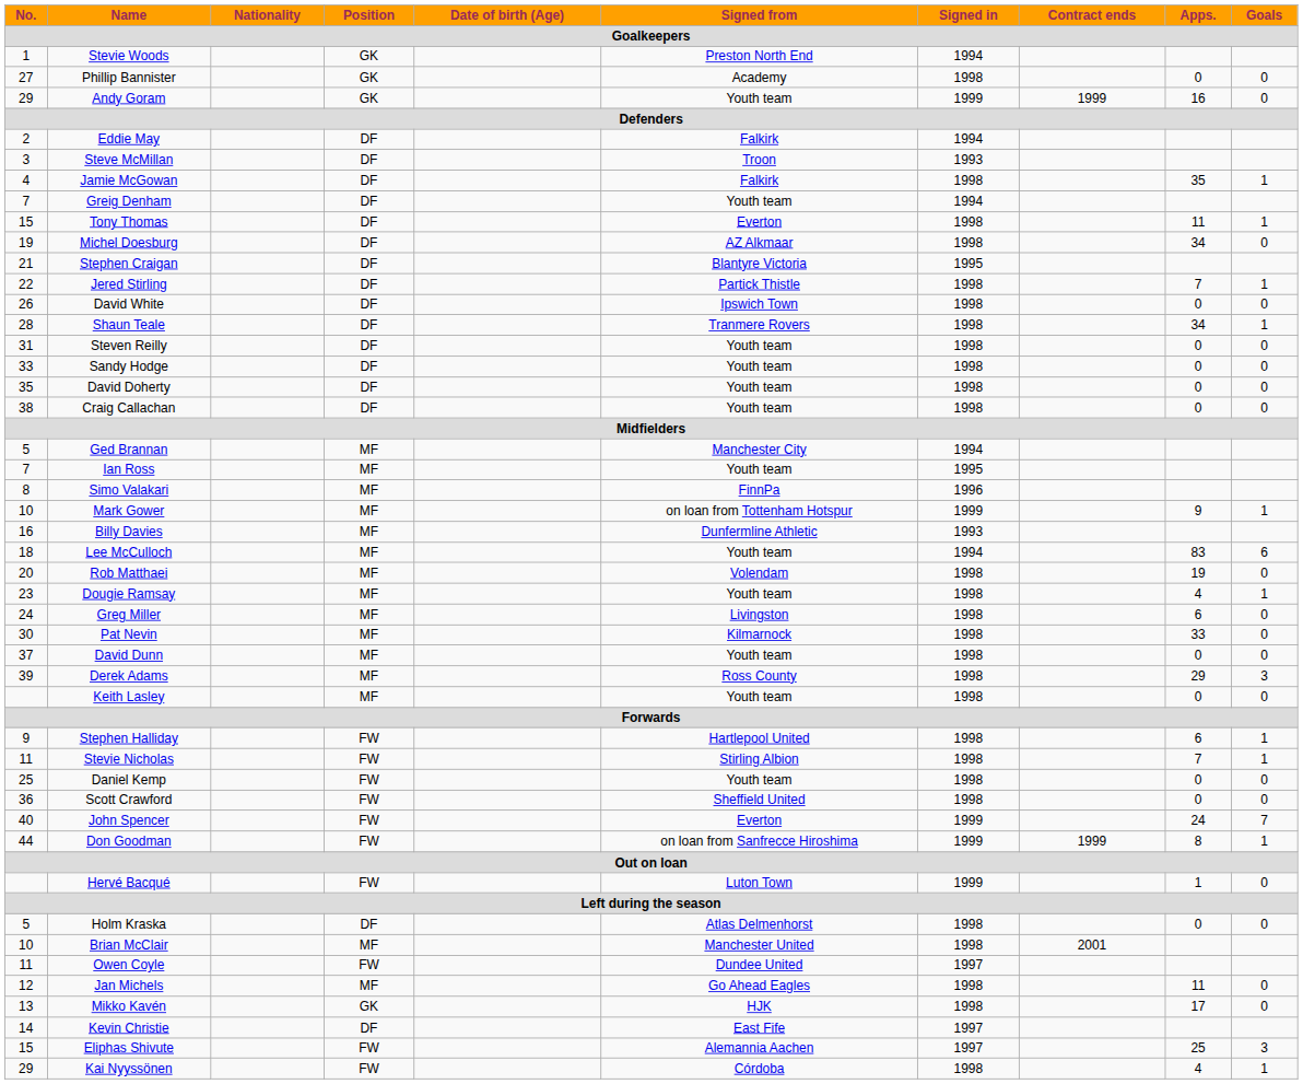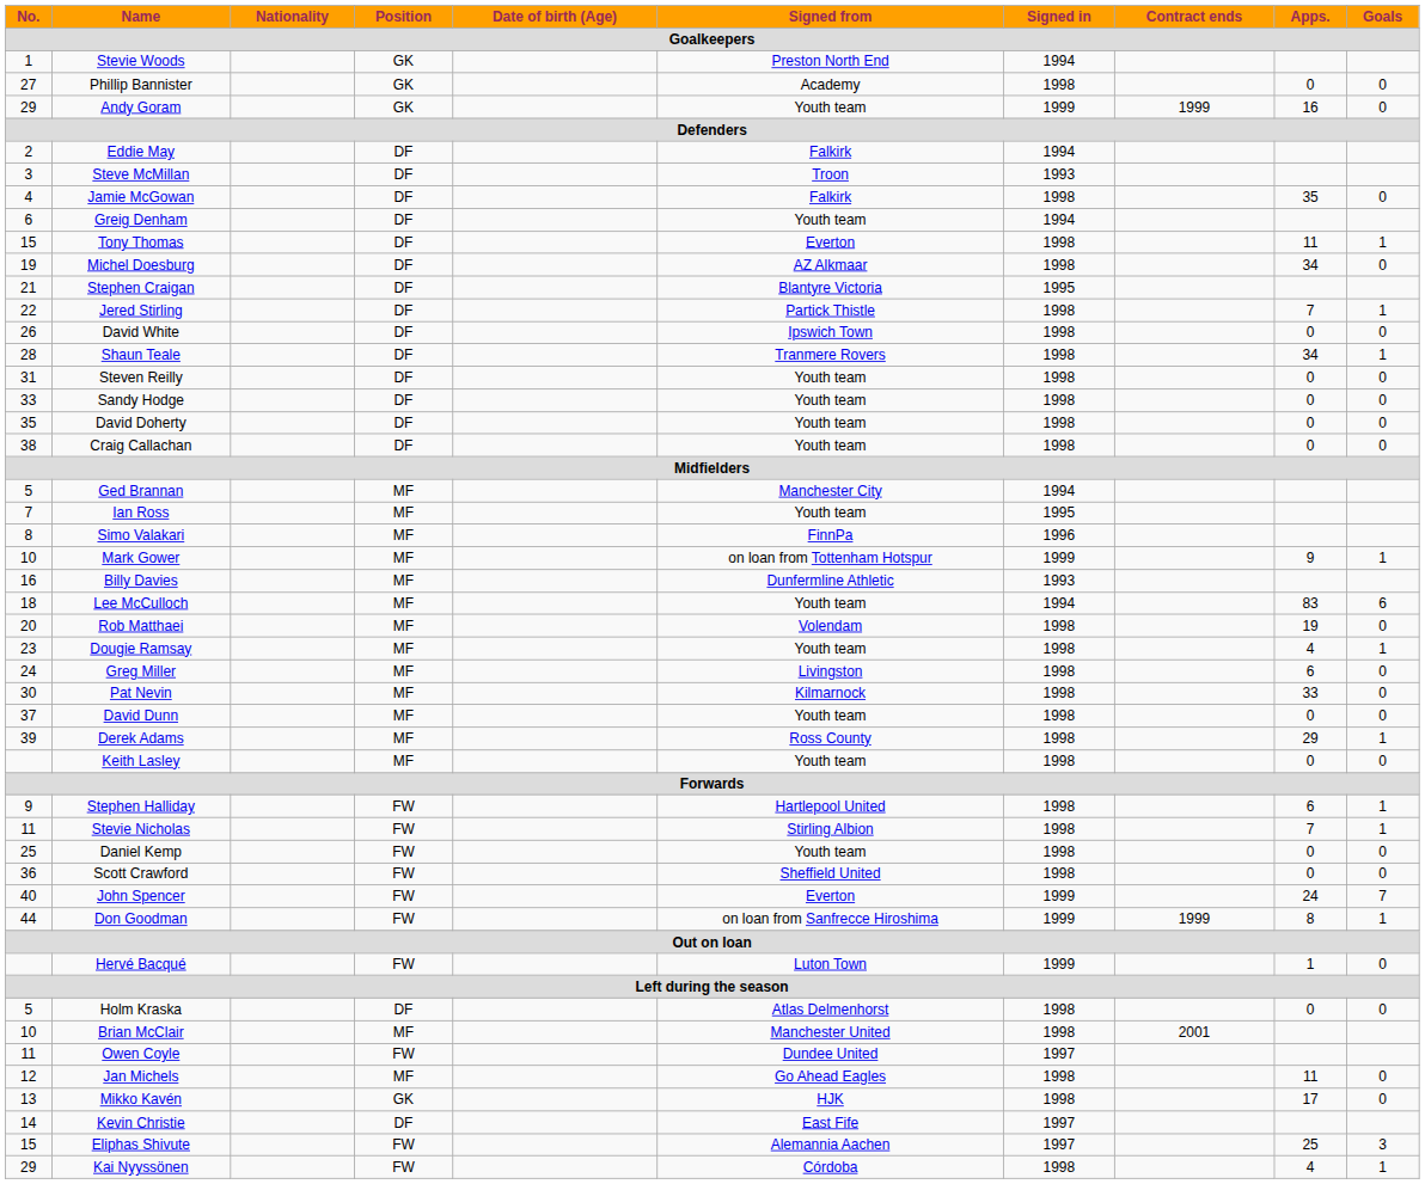 <table class="wikitable"  style="text-align:center; font-size:90%; width:90%;">
 <tr>
 <th style="background:#ffa000; color:#98285c; text-align:center;">No.</th>
 <th style="background:#ffa000; color:#98285c; text-align:center;">Name</th>
 <th style="background:#ffa000; color:#98285c; text-align:center;">Nationality</th>
 <th style="background:#ffa000; color:#98285c; text-align:center;">Position</th>
 <th style="background:#ffa000; color:#98285c; text-align:center;">Date of birth (Age)</th>
 <th style="background:#ffa000; color:#98285c; text-align:center;">Signed from</th>
 <th style="background:#ffa000; color:#98285c; text-align:center;">Signed in</th>
 <th style="background:#ffa000; color:#98285c; text-align:center;">Contract ends</th>
 <th style="background:#ffa000; color:#98285c; text-align:center;">Apps.</th>
 <th style="background:#ffa000; color:#98285c; text-align:center;">Goals</th>
 </tr>
 <tr>
 <th colspan="11"  style="background:#dcdcdc; text-align:center;">Goalkeepers</th>
 </tr>
 <tr>
 <td>1</td>
 <td><a href='#'>Stevie Woods</a></td>
 <td></td>
 <td>GK</td>
 <td></td>
 <td><a href='#'>Preston North End</a></td>
 <td>1994</td>
 <td></td>
 <td></td>
 <td></td>
 </tr>
 <tr>
 <td>27</td>
 <td>Phillip Bannister</td>
 <td></td>
 <td>GK</td>
 <td></td>
 <td>Academy</td>
 <td>1998</td>
 <td></td>
 <td>0</td>
 <td>0</td>
 </tr>
 <tr>
 <td>29</td>
 <td><a href='#'>Andy Goram</a></td>
 <td></td>
 <td>GK</td>
 <td></td>
 <td>Youth team</td>
 <td>1999</td>
 <td>1999</td>
 <td>16</td>
 <td>0</td>
 </tr>
 <tr>
 <th colspan="11"  style="background:#dcdcdc; text-align:center;">Defenders</th>
 </tr>
 <tr>
 <td>2</td>
 <td><a href='#'>Eddie May</a></td>
 <td></td>
 <td>DF</td>
 <td></td>
 <td><a href='#'>Falkirk</a></td>
 <td>1994</td>
 <td></td>
 <td></td>
 <td></td>
 </tr>
 <tr>
 <td>3</td>
 <td><a href='#'>Steve McMillan</a></td>
 <td></td>
 <td>DF</td>
 <td></td>
 <td><a href='#'>Troon</a></td>
 <td>1993</td>
 <td></td>
 <td></td>
 <td></td>
 </tr>
 <tr>
 <td>4</td>
 <td><a href='#'>Jamie McGowan</a></td>
 <td></td>
 <td>DF</td>
 <td></td>
 <td><a href='#'>Falkirk</a></td>
 <td>1998</td>
 <td></td>
 <td>35</td>
-<td>1</td>
+<td>0</td>
 </tr>
 <tr>
-<td>7</td>
+<td>6</td>
 <td><a href='#'>Greig Denham</a></td>
 <td></td>
 <td>DF</td>
 <td></td>
 <td>Youth team</td>
 <td>1994</td>
 <td></td>
 <td></td>
 <td></td>
 </tr>
 <tr>
 <td>15</td>
 <td><a href='#'>Tony Thomas</a></td>
 <td></td>
 <td>DF</td>
 <td></td>
 <td><a href='#'>Everton</a></td>
 <td>1998</td>
 <td></td>
 <td>11</td>
 <td>1</td>
 </tr>
 <tr>
 <td>19</td>
 <td><a href='#'>Michel Doesburg</a></td>
 <td></td>
 <td>DF</td>
 <td></td>
 <td><a href='#'>AZ Alkmaar</a></td>
 <td>1998</td>
 <td></td>
 <td>34</td>
 <td>0</td>
 </tr>
 <tr>
 <td>21</td>
 <td><a href='#'>Stephen Craigan</a></td>
 <td></td>
 <td>DF</td>
 <td></td>
 <td><a href='#'>Blantyre Victoria</a></td>
 <td>1995</td>
 <td></td>
 <td></td>
 <td></td>
 </tr>
 <tr>
 <td>22</td>
 <td><a href='#'>Jered Stirling</a></td>
 <td></td>
 <td>DF</td>
 <td></td>
 <td><a href='#'>Partick Thistle</a></td>
 <td>1998</td>
 <td></td>
 <td>7</td>
 <td>1</td>
 </tr>
 <tr>
 <td>26</td>
 <td>David White</td>
 <td></td>
 <td>DF</td>
 <td></td>
 <td><a href='#'>Ipswich Town</a></td>
 <td>1998</td>
 <td></td>
 <td>0</td>
 <td>0</td>
 </tr>
 <tr>
 <td>28</td>
 <td><a href='#'>Shaun Teale</a></td>
 <td></td>
 <td>DF</td>
 <td></td>
 <td><a href='#'>Tranmere Rovers</a></td>
 <td>1998</td>
 <td></td>
 <td>34</td>
 <td>1</td>
 </tr>
 <tr>
 <td>31</td>
 <td>Steven Reilly</td>
 <td></td>
 <td>DF</td>
 <td></td>
 <td>Youth team</td>
 <td>1998</td>
 <td></td>
 <td>0</td>
 <td>0</td>
 </tr>
 <tr>
 <td>33</td>
 <td>Sandy Hodge</td>
 <td></td>
 <td>DF</td>
 <td></td>
 <td>Youth team</td>
 <td>1998</td>
 <td></td>
 <td>0</td>
 <td>0</td>
 </tr>
 <tr>
 <td>35</td>
 <td>David Doherty</td>
 <td></td>
 <td>DF</td>
 <td></td>
 <td>Youth team</td>
 <td>1998</td>
 <td></td>
 <td>0</td>
 <td>0</td>
 </tr>
 <tr>
 <td>38</td>
 <td>Craig Callachan</td>
 <td></td>
 <td>DF</td>
 <td></td>
 <td>Youth team</td>
 <td>1998</td>
 <td></td>
 <td>0</td>
 <td>0</td>
 </tr>
 <tr>
 <th colspan="11"  style="background:#dcdcdc; text-align:center;">Midfielders</th>
 </tr>
 <tr>
 <td>5</td>
 <td><a href='#'>Ged Brannan</a></td>
 <td></td>
 <td>MF</td>
 <td></td>
 <td><a href='#'>Manchester City</a></td>
 <td>1994</td>
 <td></td>
 <td></td>
 <td></td>
 </tr>
 <tr>
 <td>7</td>
 <td><a href='#'>Ian Ross</a></td>
 <td></td>
 <td>MF</td>
 <td></td>
 <td>Youth team</td>
 <td>1995</td>
 <td></td>
 <td></td>
 <td></td>
 </tr>
 <tr>
 <td>8</td>
 <td><a href='#'>Simo Valakari</a></td>
 <td></td>
 <td>MF</td>
 <td></td>
 <td><a href='#'>FinnPa</a></td>
 <td>1996</td>
 <td></td>
 <td></td>
 <td></td>
 </tr>
 <tr>
 <td>10</td>
 <td><a href='#'>Mark Gower</a></td>
 <td></td>
 <td>MF</td>
 <td></td>
 <td>on loan from <a href='#'>Tottenham Hotspur</a></td>
 <td>1999</td>
 <td></td>
 <td>9</td>
 <td>1</td>
 </tr>
 <tr>
 <td>16</td>
 <td><a href='#'>Billy Davies</a></td>
 <td></td>
 <td>MF</td>
 <td></td>
 <td><a href='#'>Dunfermline Athletic</a></td>
 <td>1993</td>
 <td></td>
 <td></td>
 <td></td>
 </tr>
 <tr>
 <td>18</td>
 <td><a href='#'>Lee McCulloch</a></td>
 <td></td>
 <td>MF</td>
 <td></td>
 <td>Youth team</td>
 <td>1994</td>
 <td></td>
 <td>83</td>
 <td>6</td>
 </tr>
 <tr>
 <td>20</td>
 <td><a href='#'>Rob Matthaei</a></td>
 <td></td>
 <td>MF</td>
 <td></td>
 <td><a href='#'>Volendam</a></td>
 <td>1998</td>
 <td></td>
 <td>19</td>
 <td>0</td>
 </tr>
 <tr>
 <td>23</td>
 <td><a href='#'>Dougie Ramsay</a></td>
 <td></td>
 <td>MF</td>
 <td></td>
 <td>Youth team</td>
 <td>1998</td>
 <td></td>
 <td>4</td>
 <td>1</td>
 </tr>
 <tr>
 <td>24</td>
 <td><a href='#'>Greg Miller</a></td>
 <td></td>
 <td>MF</td>
 <td></td>
 <td><a href='#'>Livingston</a></td>
 <td>1998</td>
 <td></td>
 <td>6</td>
 <td>0</td>
 </tr>
 <tr>
 <td>30</td>
 <td><a href='#'>Pat Nevin</a></td>
 <td></td>
 <td>MF</td>
 <td></td>
 <td><a href='#'>Kilmarnock</a></td>
 <td>1998</td>
 <td></td>
 <td>33</td>
 <td>0</td>
 </tr>
 <tr>
 <td>37</td>
 <td><a href='#'>David Dunn</a></td>
 <td></td>
 <td>MF</td>
 <td></td>
 <td>Youth team</td>
 <td>1998</td>
 <td></td>
 <td>0</td>
 <td>0</td>
 </tr>
 <tr>
 <td>39</td>
 <td><a href='#'>Derek Adams</a></td>
 <td></td>
 <td>MF</td>
 <td></td>
 <td><a href='#'>Ross County</a></td>
 <td>1998</td>
 <td></td>
 <td>29</td>
-<td>3</td>
+<td>1</td>
 </tr>
 <tr>
 <td></td>
 <td><a href='#'>Keith Lasley</a></td>
 <td></td>
 <td>MF</td>
 <td></td>
 <td>Youth team</td>
 <td>1998</td>
 <td></td>
 <td>0</td>
 <td>0</td>
 </tr>
 <tr>
 <th colspan="11"  style="background:#dcdcdc; text-align:center;">Forwards</th>
 </tr>
 <tr>
 <td>9</td>
 <td><a href='#'>Stephen Halliday</a></td>
 <td></td>
 <td>FW</td>
 <td></td>
 <td><a href='#'>Hartlepool United</a></td>
 <td>1998</td>
 <td></td>
 <td>6</td>
 <td>1</td>
 </tr>
 <tr>
 <td>11</td>
 <td><a href='#'>Stevie Nicholas</a></td>
 <td></td>
 <td>FW</td>
 <td></td>
 <td><a href='#'>Stirling Albion</a></td>
 <td>1998</td>
 <td></td>
 <td>7</td>
 <td>1</td>
 </tr>
 <tr>
 <td>25</td>
 <td>Daniel Kemp</td>
 <td></td>
 <td>FW</td>
 <td></td>
 <td>Youth team</td>
 <td>1998</td>
 <td></td>
 <td>0</td>
 <td>0</td>
 </tr>
 <tr>
 <td>36</td>
 <td>Scott Crawford</td>
 <td></td>
 <td>FW</td>
 <td></td>
 <td><a href='#'>Sheffield United</a></td>
 <td>1998</td>
 <td></td>
 <td>0</td>
 <td>0</td>
 </tr>
 <tr>
 <td>40</td>
 <td><a href='#'>John Spencer</a></td>
 <td></td>
 <td>FW</td>
 <td></td>
 <td><a href='#'>Everton</a></td>
 <td>1999</td>
 <td></td>
 <td>24</td>
 <td>7</td>
 </tr>
 <tr>
 <td>44</td>
 <td><a href='#'>Don Goodman</a></td>
 <td></td>
 <td>FW</td>
 <td></td>
 <td>on loan from <a href='#'>Sanfrecce Hiroshima</a></td>
 <td>1999</td>
 <td>1999</td>
 <td>8</td>
 <td>1</td>
 </tr>
 <tr>
 <th colspan="11"  style="background:#dcdcdc; text-align:center;">Out on loan</th>
 </tr>
 <tr>
 <td></td>
 <td><a href='#'>Hervé Bacqué</a></td>
 <td></td>
 <td>FW</td>
 <td></td>
 <td><a href='#'>Luton Town</a></td>
 <td>1999</td>
 <td></td>
 <td>1</td>
 <td>0</td>
 </tr>
 <tr>
 <th colspan="11"  style="background:#dcdcdc; text-align:center;">Left during the season</th>
 </tr>
 <tr>
 <td>5</td>
 <td>Holm Kraska</td>
 <td></td>
 <td>DF</td>
 <td></td>
 <td><a href='#'>Atlas Delmenhorst</a></td>
 <td>1998</td>
 <td></td>
 <td>0</td>
 <td>0</td>
 </tr>
 <tr>
 <td>10</td>
 <td><a href='#'>Brian McClair</a></td>
 <td></td>
 <td>MF</td>
 <td></td>
 <td><a href='#'>Manchester United</a></td>
 <td>1998</td>
 <td>2001</td>
 <td></td>
 <td></td>
 </tr>
 <tr>
 <td>11</td>
 <td><a href='#'>Owen Coyle</a></td>
 <td></td>
 <td>FW</td>
 <td></td>
 <td><a href='#'>Dundee United</a></td>
 <td>1997</td>
 <td></td>
 <td></td>
 <td></td>
 </tr>
 <tr>
 <td>12</td>
 <td><a href='#'>Jan Michels</a></td>
 <td></td>
 <td>MF</td>
 <td></td>
 <td><a href='#'>Go Ahead Eagles</a></td>
 <td>1998</td>
 <td></td>
 <td>11</td>
 <td>0</td>
 </tr>
 <tr>
 <td>13</td>
 <td><a href='#'>Mikko Kavén</a></td>
 <td></td>
 <td>GK</td>
 <td></td>
 <td><a href='#'>HJK</a></td>
 <td>1998</td>
 <td></td>
 <td>17</td>
 <td>0</td>
 </tr>
 <tr>
 <td>14</td>
 <td><a href='#'>Kevin Christie</a></td>
 <td></td>
 <td>DF</td>
 <td></td>
 <td><a href='#'>East Fife</a></td>
 <td>1997</td>
 <td></td>
 <td></td>
 <td></td>
 </tr>
 <tr>
 <td>15</td>
 <td><a href='#'>Eliphas Shivute</a></td>
 <td></td>
 <td>FW</td>
 <td></td>
 <td><a href='#'>Alemannia Aachen</a></td>
 <td>1997</td>
 <td></td>
 <td>25</td>
 <td>3</td>
 </tr>
 <tr>
 <td>29</td>
 <td><a href='#'>Kai Nyyssönen</a></td>
 <td></td>
 <td>FW</td>
 <td></td>
 <td><a href='#'>Córdoba</a></td>
 <td>1998</td>
 <td></td>
 <td>4</td>
 <td>1</td>
 </tr>
 </table>
